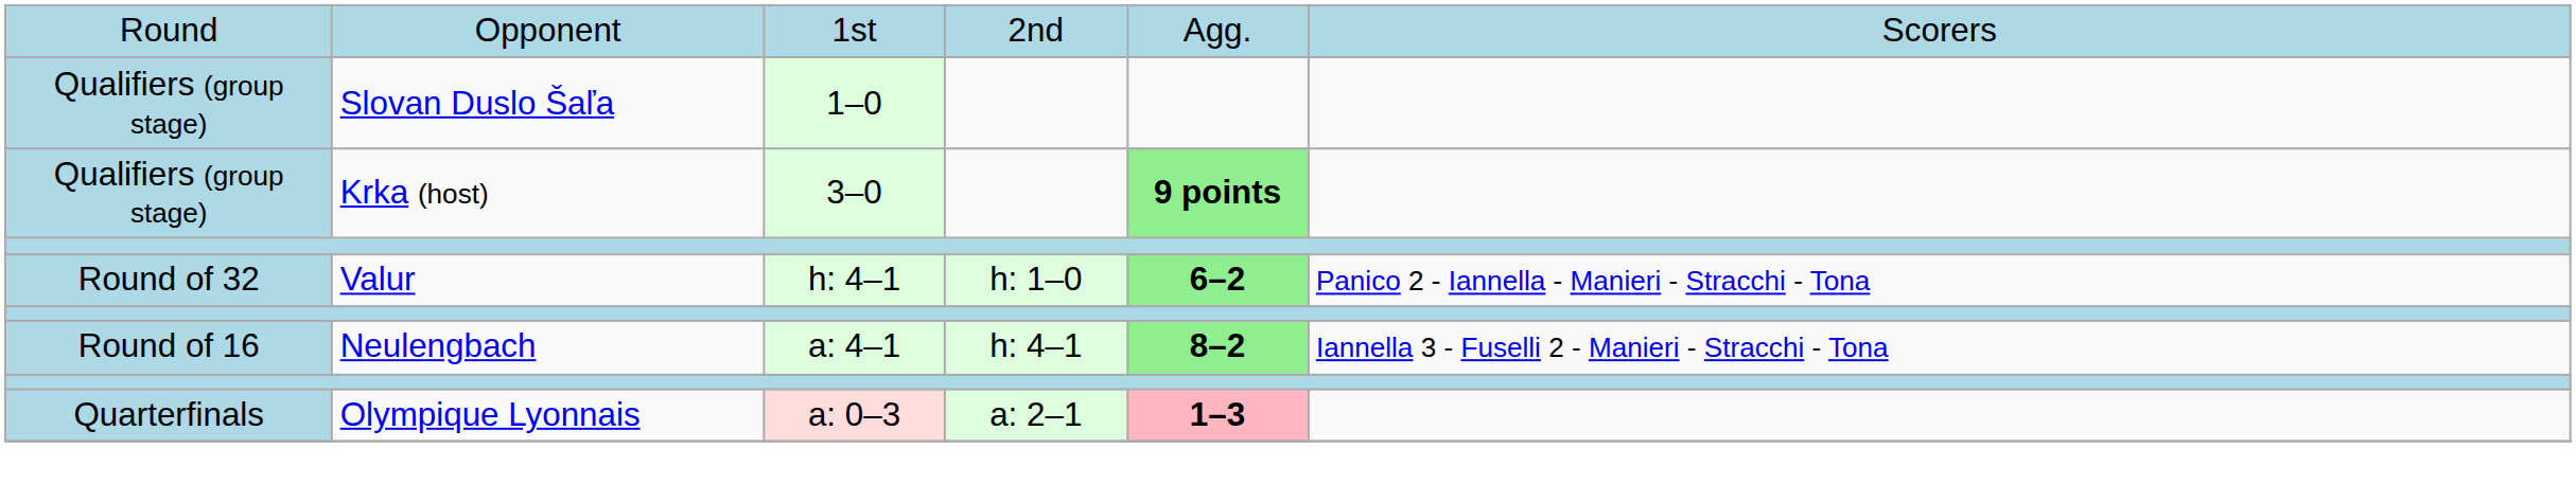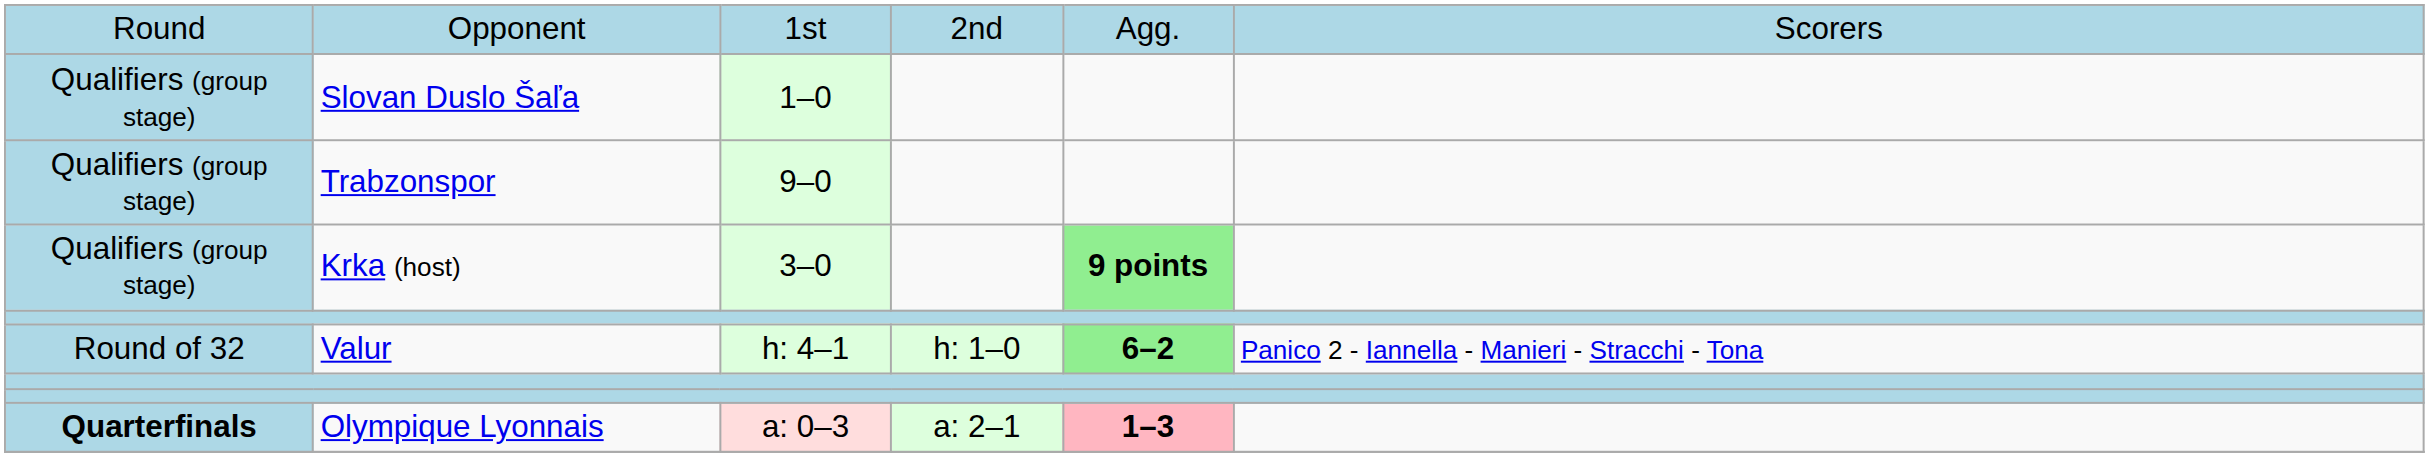 <table class="wikitable" style="text-align:center">
 <tr bgcolor=lightblue>
 <td width=150px>Round</td>
 <td width=200px>Opponent</td>
 <td width=80px>1st</td>
 <td width=80px>2nd</td>
 <td width=80px>Agg.</td>
 <td width=600px>Scorers</td>
 </tr>
 <tr>
 <td bgcolor=lightblue>Qualifiers <small>(group stage)</small></td>
 <td align=left> <a href='#'>Slovan Duslo Šaľa</a></td>
 <td bgcolor="#ddffdd">1–0</td>
+<td></td>
+<td></td>
+<td align=left></td>
+</tr>
+<tr>
+<td bgcolor=lightblue>Qualifiers <small>(group stage)</small></td>
+<td align=left> <a href='#'>Trabzonspor</a></td>
+<td bgcolor="#ddffdd">9–0</td>
 <td></td>
 <td></td>
 <td align=left></td>
 </tr>
 <tr>
 <td bgcolor=lightblue>Qualifiers <small>(group stage)</small></td>
 <td align=left> <a href='#'>Krka</a> <small>(host)</small></td>
 <td bgcolor="#ddffdd">3–0</td>
 <td></td>
 <td bgcolor=lightgreen><strong>9 points</strong></td>
 <td align=left></td>
 </tr>
 <tr bgcolor=lightblue>
 <td colspan=6></td>
 </tr>
 <tr>
 <td bgcolor=lightblue>Round of 32</td>
 <td align=left> <a href='#'>Valur</a></td>
 <td bgcolor="#ddffdd">h: 4–1</td>
 <td bgcolor="#ddffdd">h: 1–0</td>
 <td bgcolor=lightgreen><strong>6–2</strong></td>
 <td align=left><small><a href='#'>Panico</a> 2 - <a href='#'>Iannella</a> - <a href='#'>Manieri</a> - <a href='#'>Stracchi</a> - <a href='#'>Tona</a></small></td>
 </tr>
 <tr bgcolor=lightblue>
 <td colspan=6></td>
 </tr>
-<tr>
-<td bgcolor=lightblue>Round of 16</td>
-<td align=left> <a href='#'>Neulengbach</a></td>
-<td bgcolor="#ddffdd">a: 4–1</td>
-<td bgcolor="#ddffdd">h: 4–1</td>
-<td bgcolor=lightgreen><strong>8–2</strong></td>
-<td align=left><small><a href='#'>Iannella</a> 3 - <a href='#'>Fuselli</a> 2 - <a href='#'>Manieri</a> - <a href='#'>Stracchi</a> - <a href='#'>Tona</a></small></td>
-</tr>
 <tr bgcolor=lightblue>
 <td colspan=6></td>
 </tr>
 <tr>
-<td bgcolor=lightblue>Quarterfinals</td>
+<td bgcolor=lightblue><strong>Quarterfinals</strong></td>
 <td align=left> <a href='#'>Olympique Lyonnais</a></td>
 <td bgcolor="#ffdddd">a: 0–3</td>
 <td bgcolor="#ddffdd">a: 2–1</td>
 <td bgcolor=lightpink><strong>1–3</strong></td>
 <td align=left></td>
 </tr>
 <tr>
 </tr>
 </table>
